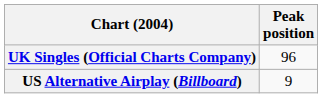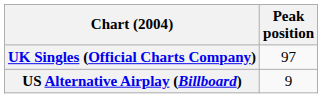 <table class="wikitable sortable plainrowheaders" style="text-align:center">
 <tr>
 <th scope="col">Chart (2004)</th>
 <th scope="col">Peak<br>position</th>
 </tr>
 <tr>
 <th scope="row"><a href='#'>UK Singles</a> (<a href='#'>Official Charts Company</a>)</th>
-<td>96</td>
+<td>97</td>
 </tr>
 <tr>
 <th scope="row">US <a href='#'>Alternative Airplay</a> (<em><a href='#'>Billboard</a></em>)</th>
 <td>9</td>
 </tr>
 </table>
